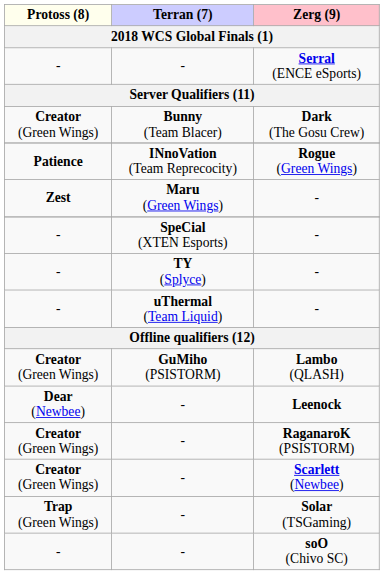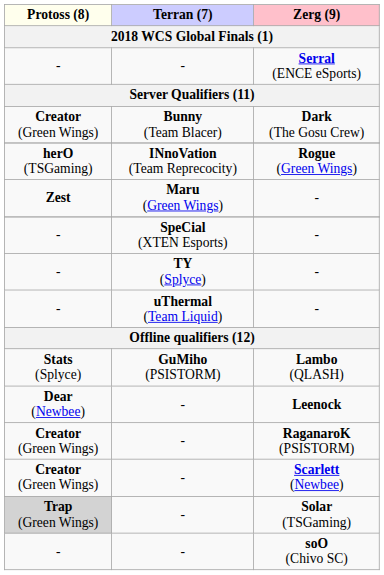 <table class="wikitable participantstable" width="35%" style="text-align:center">
 <tr>
 <th style="background-color:#FFFFED;">Protoss (8)</th>
 <th style="background-color:#CCCCFF;">Terran (7)</th>
 <th style="background-color:#FFC0CB;">Zerg (9)</th>
 </tr>
 <tr>
 <th colspan="3">2018 WCS Global Finals (1)</th>
 </tr>
 <tr>
 <td>-</td>
 <td>-</td>
 <td><strong><a href='#'>Serral</a></strong><br>(ENCE eSports)</td>
 </tr>
 <tr>
 <th colspan="3">Server Qualifiers (11)</th>
 </tr>
 <tr>
 <td><strong>Creator</strong><br>(Green Wings)</td>
 <td><strong>Bunny</strong><br>(Team Blacer)</td>
 <td><strong>Dark</strong><br>(The Gosu Crew)</td>
 </tr>
 <tr>
 </tr>
 <tr>
-<td><strong>Patience</strong><br></td>
+<td><strong>herO</strong><br>(TSGaming)</td>
 <td><strong>INnoVation</strong><br>(Team Reprecocity)</td>
 <td><strong>Rogue</strong><br>(<a href='#'>Green Wings</a>)</td>
 </tr>
 <tr>
 <td><strong>Zest</strong></td>
 <td><strong>Maru</strong><br>(<a href='#'>Green Wings</a>)</td>
 <td>-</td>
 </tr>
 <tr>
 </tr>
 <tr>
 <td>-</td>
 <td><strong>SpeCial</strong><br>(XTEN Esports)</td>
 <td>-</td>
 </tr>
 <tr>
 <td>-</td>
 <td><strong>TY</strong><br>(<a href='#'>Splyce</a>)</td>
 <td>-</td>
 </tr>
 <tr>
 <td>-</td>
 <td><strong>uThermal</strong><br>(<a href='#'>Team Liquid</a>)</td>
 <td>-</td>
 </tr>
 <tr>
 <th colspan="3">Offline qualifiers (12)</th>
 </tr>
 <tr>
-<td><strong>Creator</strong><br>(Green Wings)</td>
+<td><strong>Stats</strong><br>(Splyce)</td>
 <td><strong>GuMiho</strong><br>(PSISTORM)</td>
 <td><strong>Lambo</strong><br>(QLASH)</td>
 </tr>
 <tr>
 <td><strong>Dear</strong><br>(<a href='#'>Newbee</a>)</td>
 <td>-</td>
 <td><strong>Leenock</strong></td>
 </tr>
 <tr>
 <td><strong>Creator</strong><br>(Green Wings)</td>
 <td>-</td>
 <td><strong>RaganaroK</strong><br>(PSISTORM)</td>
 </tr>
 <tr>
 <td><strong>Creator</strong><br>(Green Wings)</td>
 <td>-</td>
 <td><strong><a href='#'>Scarlett</a></strong><br>(<a href='#'>Newbee</a>)</td>
 </tr>
 <tr>
-<td><strong>Trap</strong><br>(Green Wings)</td>
+<td style="background: lightgrey;"><strong>Trap</strong><br>(Green Wings)</td>
 <td>-</td>
 <td><strong>Solar</strong><br>(TSGaming)</td>
 </tr>
 <tr>
 <td>-</td>
 <td>-</td>
 <td><strong>soO</strong><br>(Chivo SC)</td>
 </tr>
 </table>
